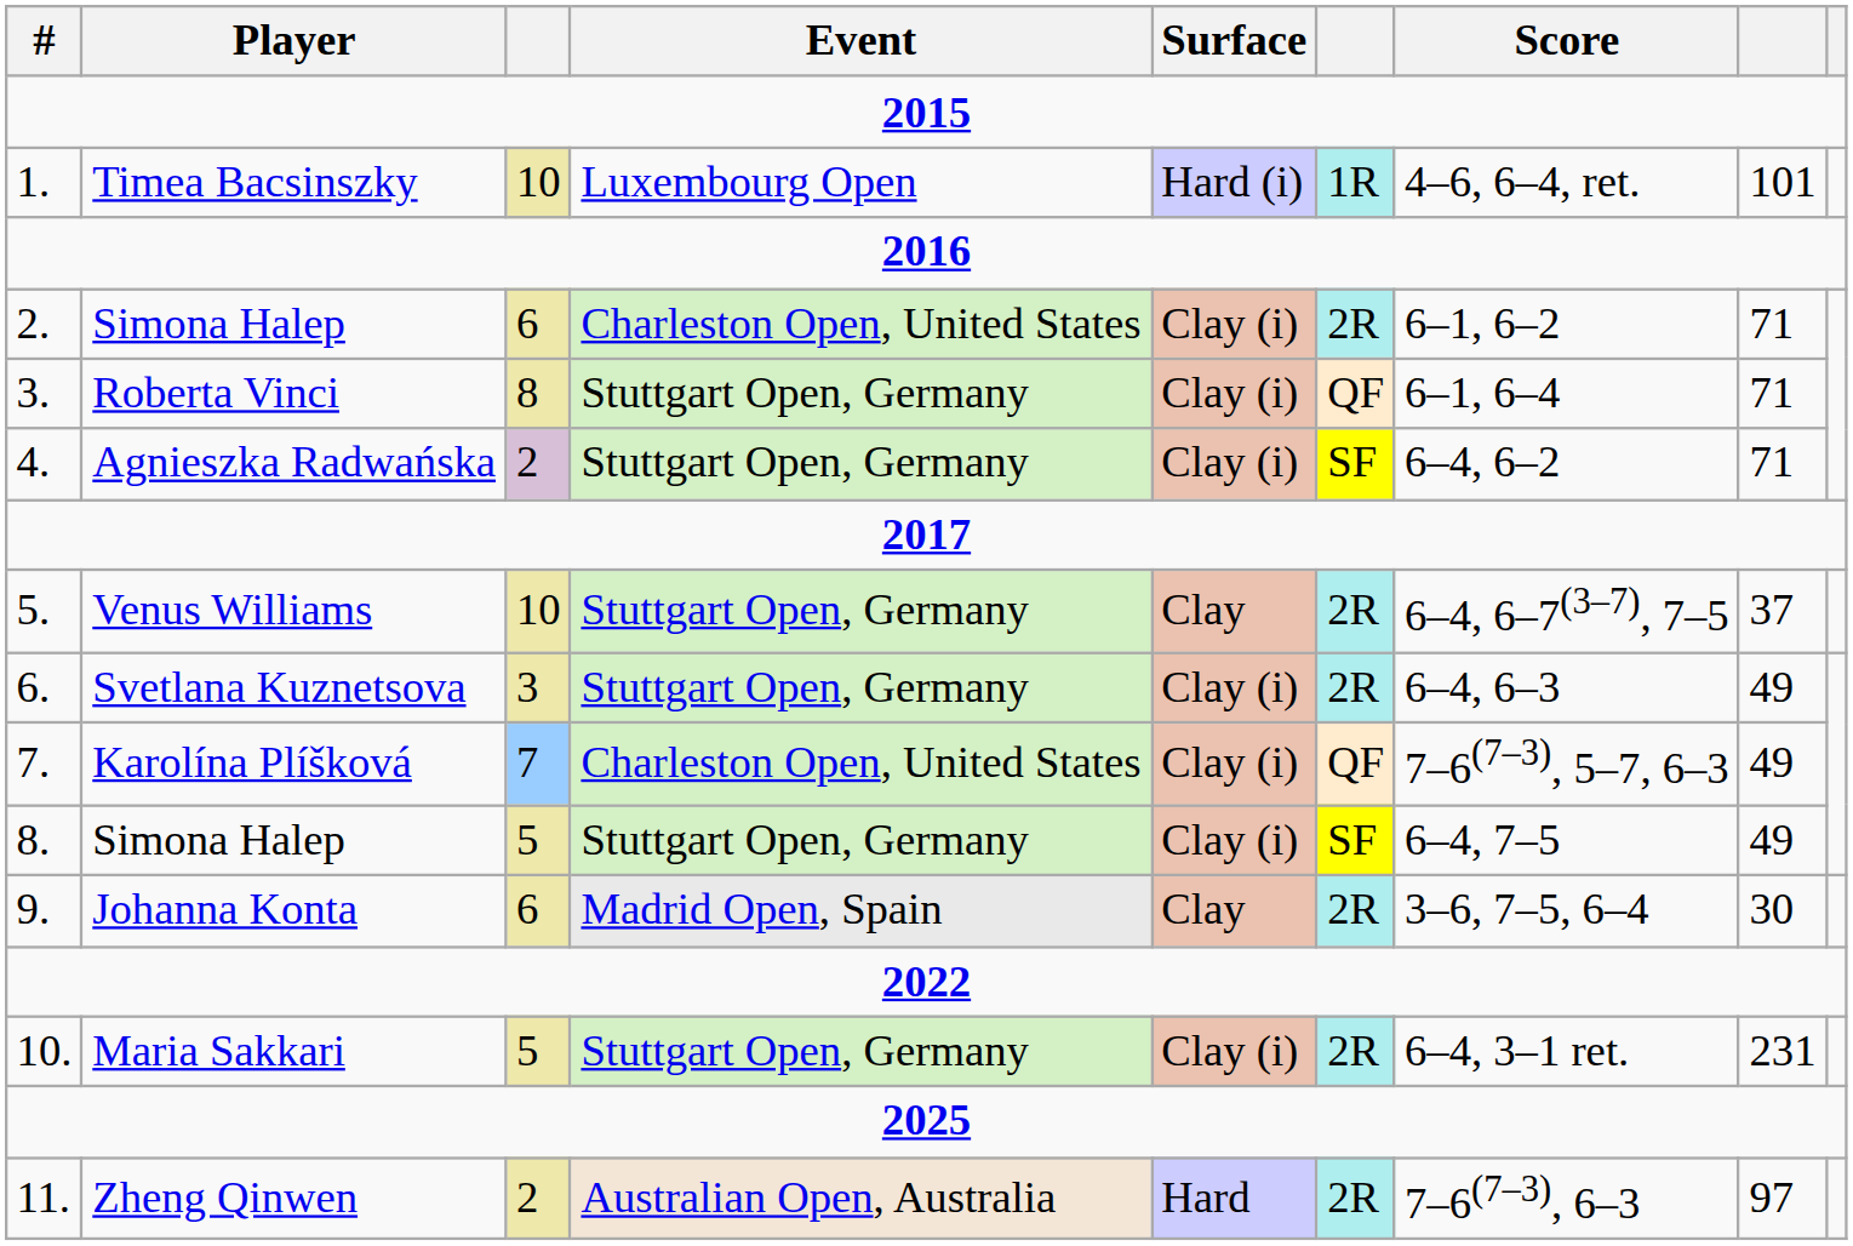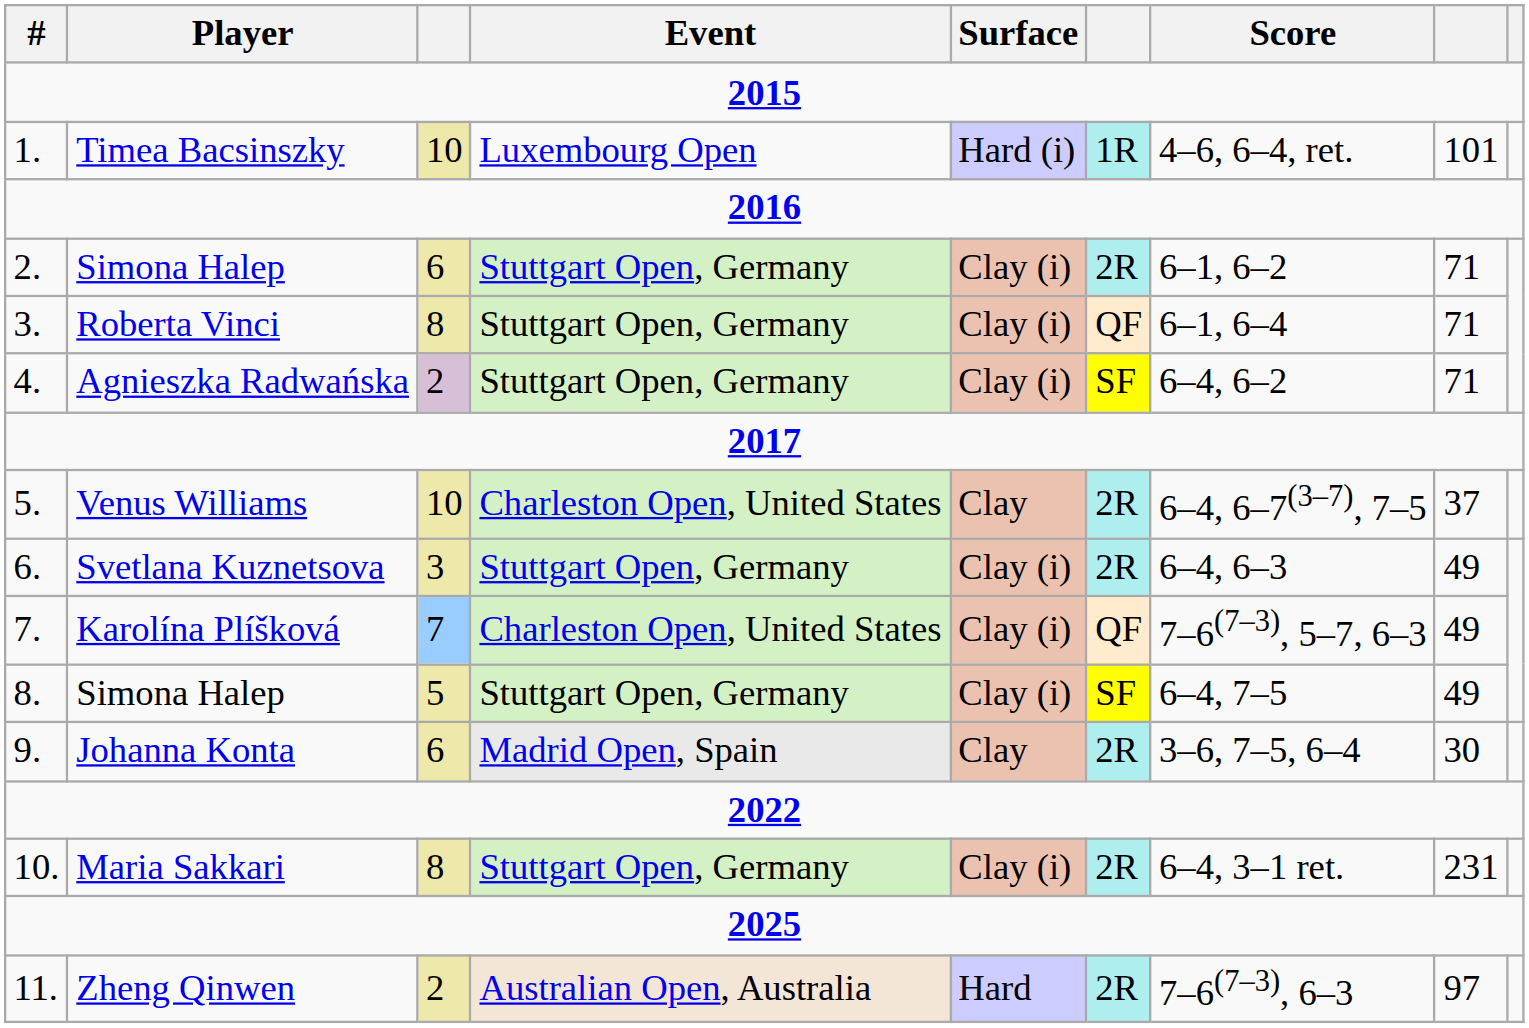 <table class="wikitable sortable nowrap">
 <tr>
 <th class="unsortable">#</th>
 <th>Player</th>
 <th></th>
 <th>Event</th>
 <th>Surface</th>
 <th class="unsortable"></th>
 <th class="unsortable">Score</th>
 <th></th>
 <th class="unsortable"></th>
 </tr>
 <tr>
 <td colspan=9 align=center><strong><a href='#'>2015</a></strong></td>
 </tr>
 <tr>
 <td>1.</td>
 <td> <a href='#'>Timea Bacsinszky</a></td>
 <td bgcolor=eee8aa>10</td>
 <td><a href='#'>Luxembourg Open</a></td>
 <td bgcolor=ccccff>Hard (i)</td>
 <td bgcolor=afeeee>1R</td>
 <td>4–6, 6–4, ret.</td>
 <td>101</td>
 <td></td>
 </tr>
 <tr>
 <td colspan=9 align=center><strong><a href='#'>2016</a></strong></td>
 </tr>
 <tr>
 <td>2.</td>
 <td> <a href='#'>Simona Halep</a></td>
 <td bgcolor=eee8aa>6</td>
-<td bgcolor=d4f1c5><a href='#'>Charleston Open</a>, United States</td>
+<td bgcolor=d4f1c5><a href='#'>Stuttgart Open</a>, Germany</td>
 <td bgcolor=ebc2af>Clay (i)</td>
 <td bgcolor=afeeee>2R</td>
 <td>6–1, 6–2</td>
 <td>71</td>
 <td rowspan=3></td>
 </tr>
 <tr>
 <td>3.</td>
 <td> <a href='#'>Roberta Vinci</a></td>
 <td bgcolor=eee8aa>8</td>
 <td bgcolor=d4f1c5>Stuttgart Open, Germany</td>
 <td bgcolor=ebc2af>Clay (i)</td>
 <td bgcolor=ffebcd>QF</td>
 <td>6–1, 6–4</td>
 <td>71</td>
 </tr>
 <tr>
 <td>4.</td>
 <td> <a href='#'>Agnieszka Radwańska</a></td>
 <td bgcolor=thistle>2</td>
 <td bgcolor=d4f1c5>Stuttgart Open, Germany</td>
 <td bgcolor=ebc2af>Clay (i)</td>
 <td bgcolor=yellow>SF</td>
 <td>6–4, 6–2</td>
 <td>71</td>
 </tr>
 <tr>
 <td colspan=9 align=center><strong><a href='#'>2017</a></strong></td>
 </tr>
 <tr>
 <td>5.</td>
 <td> <a href='#'>Venus Williams</a></td>
 <td bgcolor=eee8aa>10</td>
-<td bgcolor=d4f1c5><a href='#'>Stuttgart Open</a>, Germany</td>
+<td bgcolor=d4f1c5><a href='#'>Charleston Open</a>, United States</td>
 <td bgcolor=ebc2af>Clay</td>
 <td bgcolor=afeeee>2R</td>
 <td>6–4, 6–7<sup>(3–7)</sup>, 7–5</td>
 <td>37</td>
 <td></td>
 </tr>
 <tr>
 <td>6.</td>
 <td> <a href='#'>Svetlana Kuznetsova</a></td>
 <td bgcolor=eee8aa>3</td>
 <td bgcolor=d4f1c5><a href='#'>Stuttgart Open</a>, Germany</td>
 <td bgcolor=ebc2af>Clay (i)</td>
 <td bgcolor=afeeee>2R</td>
 <td>6–4, 6–3</td>
 <td>49</td>
 <td rowspan=3></td>
 </tr>
 <tr>
 <td>7.</td>
 <td> <a href='#'>Karolína Plíšková</a></td>
 <td bgcolor=99ccff>7</td>
 <td bgcolor=d4f1c5><a href='#'>Charleston Open</a>, United States</td>
 <td bgcolor=ebc2af>Clay (i)</td>
 <td bgcolor=ffebcd>QF</td>
 <td>7–6<sup>(7–3)</sup>, 5–7, 6–3</td>
 <td>49</td>
 </tr>
 <tr>
 <td>8.</td>
 <td> Simona Halep</td>
 <td bgcolor=eee8aa>5</td>
 <td bgcolor=d4f1c5>Stuttgart Open, Germany</td>
 <td bgcolor=ebc2af>Clay (i)</td>
 <td bgcolor=yellow>SF</td>
 <td>6–4, 7–5</td>
 <td>49</td>
 </tr>
 <tr>
 <td>9.</td>
 <td> <a href='#'>Johanna Konta</a></td>
 <td bgcolor=eee8aa>6</td>
 <td bgcolor=e9e9e9><a href='#'>Madrid Open</a>, Spain</td>
 <td bgcolor=ebc2af>Clay</td>
 <td bgcolor=afeeee>2R</td>
 <td>3–6, 7–5, 6–4</td>
 <td>30</td>
 <td></td>
 </tr>
 <tr>
 <td colspan=9 align=center><strong><a href='#'>2022</a></strong></td>
 </tr>
 <tr>
 <td>10.</td>
 <td> <a href='#'>Maria Sakkari</a></td>
-<td bgcolor=eee8aa>5</td>
+<td bgcolor=eee8aa>8</td>
 <td bgcolor=d4f1c5><a href='#'>Stuttgart Open</a>, Germany</td>
 <td bgcolor=ebc2af>Clay (i)</td>
 <td bgcolor=afeeee>2R</td>
 <td>6–4, 3–1 ret.</td>
 <td>231</td>
 <td></td>
 </tr>
 <tr>
 <td colspan=9 align=center><strong><a href='#'>2025</a></strong></td>
 </tr>
 <tr>
 <td>11.</td>
 <td> <a href='#'>Zheng Qinwen</a></td>
 <td bgcolor=eee8aa>2</td>
 <td bgcolor=f3e6d7><a href='#'>Australian Open</a>, Australia</td>
 <td bgcolor=ccccff>Hard</td>
 <td bgcolor=afeeee>2R</td>
 <td>7–6<sup>(7–3)</sup>, 6–3</td>
 <td>97</td>
 <td></td>
 </tr>
 </table>
